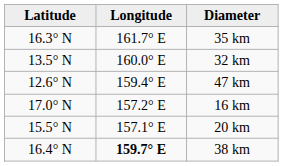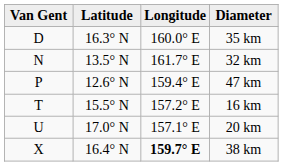 <table class="wikitable">
 <tr>
+<th width="25%" style="background:#eeeeee;">Van Gent</th>
 <th width="25%" style="background:#eeeeee;">Latitude</th>
 <th width="25%" style="background:#eeeeee;">Longitude</th>
 <th width="25%" style="background:#eeeeee;">Diameter</th>
 </tr>
 <tr>
+<td align="center">D</td>
 <td align="center">16.3° N</td>
-<td align="center">161.7° E</td>
+<td align="center">160.0° E</td>
 <td align="center">35 km</td>
 </tr>
 <tr>
+<td align="center">N</td>
 <td align="center">13.5° N</td>
-<td align="center">160.0° E</td>
+<td align="center">161.7° E</td>
 <td align="center">32 km</td>
 </tr>
 <tr>
+<td align="center">P</td>
 <td align="center">12.6° N</td>
 <td align="center">159.4° E</td>
 <td align="center">47 km</td>
 </tr>
 <tr>
-<td align="center">17.0° N</td>
+<td align="center">T</td>
+<td align="center">15.5° N</td>
 <td align="center">157.2° E</td>
 <td align="center">16 km</td>
 </tr>
 <tr>
-<td align="center">15.5° N</td>
+<td align="center">U</td>
+<td align="center">17.0° N</td>
 <td align="center">157.1° E</td>
 <td align="center">20 km</td>
 </tr>
 <tr>
+<td align="center">X</td>
 <td align="center">16.4° N</td>
 <td align="center"><strong>159.7° E</strong></td>
 <td align="center">38 km</td>
 </tr>
 </table>
